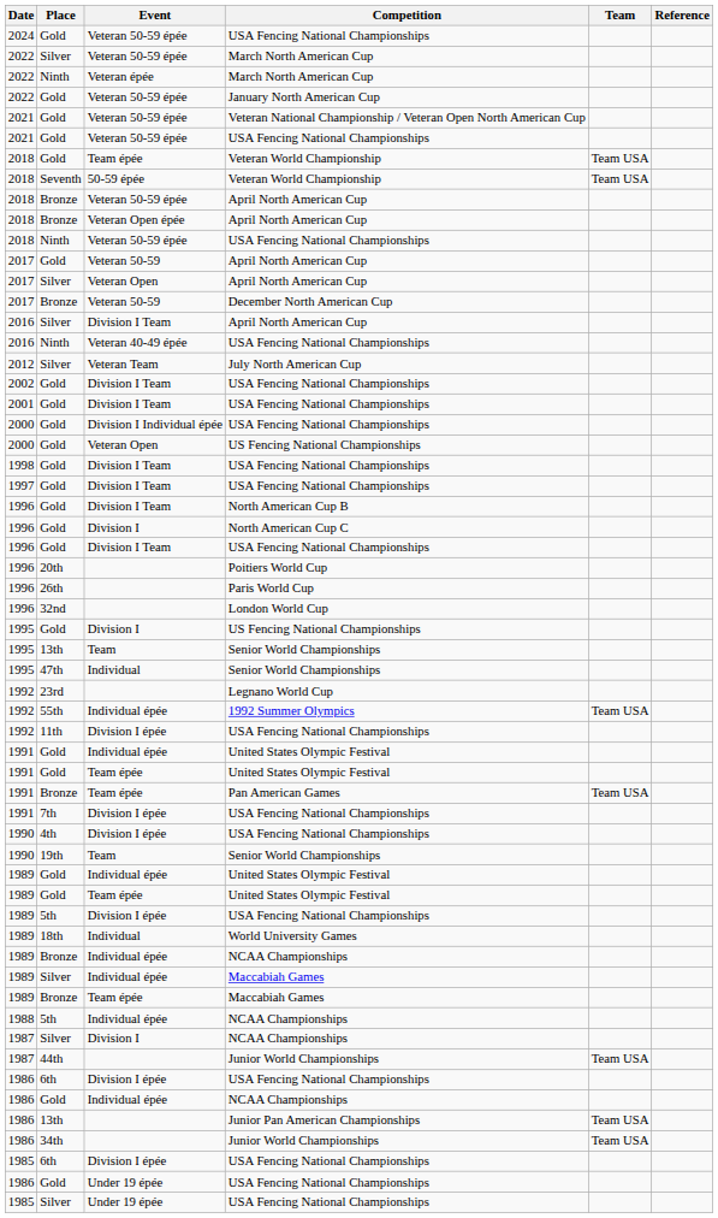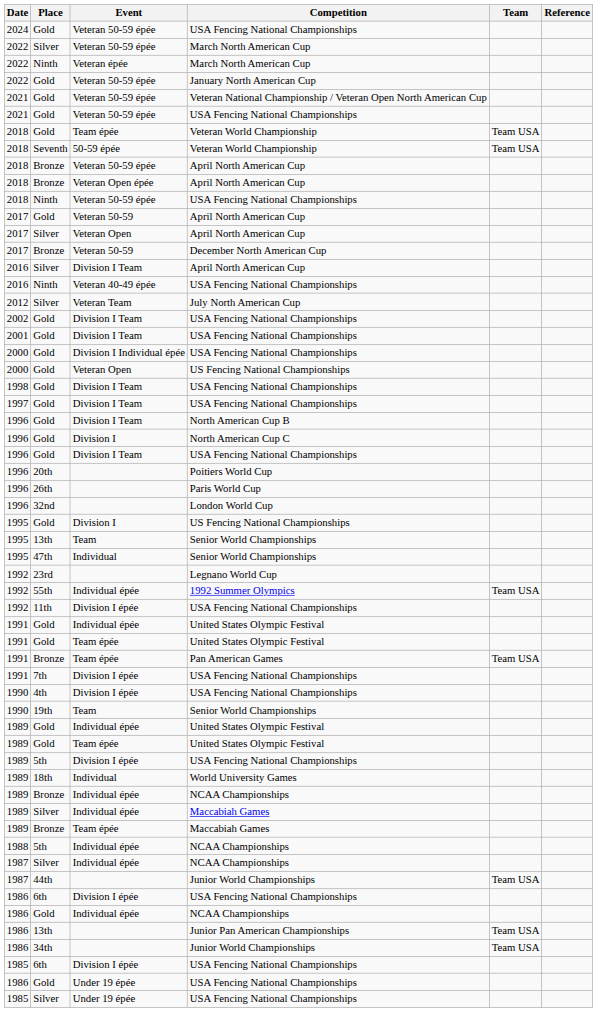 <table class="sortable wikitable">
 <tr>
 <th>Date</th>
 <th>Place</th>
 <th>Event</th>
 <th>Competition</th>
 <th>Team</th>
 <th>Reference</th>
 </tr>
 <tr>
 <td>2024</td>
 <td>Gold</td>
 <td>Veteran 50-59 épée</td>
 <td>USA Fencing National Championships</td>
 <td></td>
 <td></td>
 </tr>
 <tr>
 <td>2022</td>
 <td>Silver</td>
 <td>Veteran 50-59 épée</td>
 <td>March North American Cup</td>
 <td></td>
 <td></td>
 </tr>
 <tr>
 <td>2022</td>
 <td>Ninth</td>
 <td>Veteran épée</td>
 <td>March North American Cup</td>
 <td></td>
 <td></td>
 </tr>
 <tr>
 <td>2022</td>
 <td>Gold</td>
 <td>Veteran 50-59 épée</td>
 <td>January North American Cup</td>
 <td></td>
 <td></td>
 </tr>
 <tr>
 <td>2021</td>
 <td>Gold</td>
 <td>Veteran 50-59 épée</td>
 <td>Veteran National Championship / Veteran Open North American Cup</td>
 <td></td>
 <td></td>
 </tr>
 <tr>
 <td>2021</td>
 <td>Gold</td>
 <td>Veteran 50-59 épée</td>
 <td>USA Fencing National Championships</td>
 <td></td>
 <td></td>
 </tr>
 <tr>
 <td>2018</td>
 <td>Gold</td>
 <td>Team épée</td>
 <td>Veteran World Championship</td>
 <td>Team USA</td>
 <td></td>
 </tr>
 <tr>
 <td>2018</td>
 <td>Seventh</td>
 <td>50-59 épée</td>
 <td>Veteran World Championship</td>
 <td>Team USA</td>
 <td></td>
 </tr>
 <tr>
 <td>2018</td>
 <td>Bronze</td>
 <td>Veteran 50-59 épée</td>
 <td>April North American Cup</td>
 <td></td>
 <td></td>
 </tr>
 <tr>
 <td>2018</td>
 <td>Bronze</td>
 <td>Veteran Open épée</td>
 <td>April North American Cup</td>
 <td></td>
 <td></td>
 </tr>
 <tr>
 <td>2018</td>
 <td>Ninth</td>
 <td>Veteran 50-59 épée</td>
 <td>USA Fencing National Championships</td>
 <td></td>
 <td></td>
 </tr>
 <tr>
 <td>2017</td>
 <td>Gold</td>
 <td>Veteran 50-59</td>
 <td>April North American Cup</td>
 <td></td>
 <td></td>
 </tr>
 <tr>
 <td>2017</td>
 <td>Silver</td>
 <td>Veteran Open</td>
 <td>April North American Cup</td>
 <td></td>
 <td></td>
 </tr>
 <tr>
 <td>2017</td>
 <td>Bronze</td>
 <td>Veteran 50-59</td>
 <td>December North American Cup</td>
 <td></td>
 <td></td>
 </tr>
 <tr>
 <td>2016</td>
 <td>Silver</td>
 <td>Division I Team</td>
 <td>April North American Cup</td>
 <td></td>
 <td></td>
 </tr>
 <tr>
 <td>2016</td>
 <td>Ninth</td>
 <td>Veteran 40-49 épée</td>
 <td>USA Fencing National Championships</td>
 <td></td>
 <td></td>
 </tr>
 <tr>
 <td>2012</td>
 <td>Silver</td>
 <td>Veteran Team</td>
 <td>July North American Cup</td>
 <td></td>
 <td></td>
 </tr>
 <tr>
 <td>2002</td>
 <td>Gold</td>
 <td>Division I Team</td>
 <td>USA Fencing National Championships</td>
 <td></td>
 <td></td>
 </tr>
 <tr>
 <td>2001</td>
 <td>Gold</td>
 <td>Division I Team</td>
 <td>USA Fencing National Championships</td>
 <td></td>
 <td></td>
 </tr>
 <tr>
 <td>2000</td>
 <td>Gold</td>
 <td>Division I Individual épée</td>
 <td>USA Fencing National Championships</td>
 <td></td>
 <td></td>
 </tr>
 <tr>
 <td>2000</td>
 <td>Gold</td>
 <td>Veteran Open</td>
 <td>US Fencing National Championships</td>
 <td></td>
 <td></td>
 </tr>
 <tr>
 <td>1998</td>
 <td>Gold</td>
 <td>Division I Team</td>
 <td>USA Fencing National Championships</td>
 <td></td>
 <td></td>
 </tr>
 <tr>
 <td>1997</td>
 <td>Gold</td>
 <td>Division I Team</td>
 <td>USA Fencing National Championships</td>
 <td></td>
 <td></td>
 </tr>
 <tr>
 <td>1996</td>
 <td>Gold</td>
 <td>Division I Team</td>
 <td>North American Cup B</td>
 <td></td>
 <td></td>
 </tr>
 <tr>
 <td>1996</td>
 <td>Gold</td>
 <td>Division I</td>
 <td>North American Cup C</td>
 <td></td>
 <td></td>
 </tr>
 <tr>
 <td>1996</td>
 <td>Gold</td>
 <td>Division I Team</td>
 <td>USA Fencing National Championships</td>
 <td></td>
 <td></td>
 </tr>
 <tr>
 <td>1996</td>
 <td>20th</td>
 <td></td>
 <td>Poitiers World Cup</td>
 <td></td>
 <td></td>
 </tr>
 <tr>
 <td>1996</td>
 <td>26th</td>
 <td></td>
 <td>Paris World Cup</td>
 <td></td>
 <td></td>
 </tr>
 <tr>
 <td>1996</td>
 <td>32nd</td>
 <td></td>
 <td>London World Cup</td>
 <td></td>
 <td></td>
 </tr>
 <tr>
 <td>1995</td>
 <td>Gold</td>
 <td>Division I</td>
 <td>US Fencing National Championships</td>
 <td></td>
 <td></td>
 </tr>
 <tr>
 <td>1995</td>
 <td>13th</td>
 <td>Team</td>
 <td>Senior World Championships</td>
 <td></td>
 <td></td>
 </tr>
 <tr>
 <td>1995</td>
 <td>47th</td>
 <td>Individual</td>
 <td>Senior World Championships</td>
 <td></td>
 <td></td>
 </tr>
 <tr>
 <td>1992</td>
 <td>23rd</td>
 <td></td>
 <td>Legnano World Cup</td>
 <td></td>
 <td></td>
 </tr>
 <tr>
 <td>1992</td>
 <td>55th</td>
 <td>Individual épée</td>
 <td><a href='#'>1992 Summer Olympics</a></td>
 <td>Team USA</td>
 <td></td>
 </tr>
 <tr>
 <td>1992</td>
 <td>11th</td>
 <td>Division I épée</td>
 <td>USA Fencing National Championships</td>
 <td></td>
 <td></td>
 </tr>
 <tr>
 <td>1991</td>
 <td>Gold</td>
 <td>Individual épée</td>
 <td>United States Olympic Festival</td>
 <td></td>
 <td></td>
 </tr>
 <tr>
 <td>1991</td>
 <td>Gold</td>
 <td>Team épée</td>
 <td>United States Olympic Festival</td>
 <td></td>
 <td></td>
 </tr>
 <tr>
 <td>1991</td>
 <td>Bronze</td>
 <td>Team épée</td>
 <td>Pan American Games</td>
 <td>Team USA</td>
 <td></td>
 </tr>
 <tr>
 <td>1991</td>
 <td>7th</td>
 <td>Division I épée</td>
 <td>USA Fencing National Championships</td>
 <td></td>
 <td></td>
 </tr>
 <tr>
 <td>1990</td>
 <td>4th</td>
 <td>Division I épée</td>
 <td>USA Fencing National Championships</td>
 <td></td>
 <td></td>
 </tr>
 <tr>
 <td>1990</td>
 <td>19th</td>
 <td>Team</td>
 <td>Senior World Championships</td>
 <td></td>
 <td></td>
 </tr>
 <tr>
 <td>1989</td>
 <td>Gold</td>
 <td>Individual épée</td>
 <td>United States Olympic Festival</td>
 <td></td>
 <td></td>
 </tr>
 <tr>
 <td>1989</td>
 <td>Gold</td>
 <td>Team épée</td>
 <td>United States Olympic Festival</td>
 <td></td>
 <td></td>
 </tr>
 <tr>
 <td>1989</td>
 <td>5th</td>
 <td>Division I épée</td>
 <td>USA Fencing National Championships</td>
 <td></td>
 <td></td>
 </tr>
 <tr>
 <td>1989</td>
 <td>18th</td>
 <td>Individual</td>
 <td>World University Games</td>
 <td></td>
 <td></td>
 </tr>
 <tr>
 <td>1989</td>
 <td>Bronze</td>
 <td>Individual épée</td>
 <td>NCAA Championships</td>
 <td></td>
 <td></td>
 </tr>
 <tr>
 <td>1989</td>
 <td>Silver</td>
 <td>Individual épée</td>
 <td><a href='#'>Maccabiah Games</a></td>
 <td></td>
 <td></td>
 </tr>
 <tr>
 <td>1989</td>
 <td>Bronze</td>
 <td>Team épée</td>
 <td>Maccabiah Games</td>
 <td></td>
 <td></td>
 </tr>
 <tr>
 <td>1988</td>
 <td>5th</td>
 <td>Individual épée</td>
 <td>NCAA Championships</td>
 <td></td>
 <td></td>
 </tr>
 <tr>
 <td>1987</td>
 <td>Silver</td>
-<td>Division I</td>
+<td>Individual épée</td>
 <td>NCAA Championships</td>
 <td></td>
 <td></td>
 </tr>
 <tr>
 <td>1987</td>
 <td>44th</td>
 <td></td>
 <td>Junior World Championships</td>
 <td>Team USA</td>
 <td></td>
 </tr>
 <tr>
 <td>1986</td>
 <td>6th</td>
 <td>Division I épée</td>
 <td>USA Fencing National Championships</td>
 <td></td>
 <td></td>
 </tr>
 <tr>
 <td>1986</td>
 <td>Gold</td>
 <td>Individual épée</td>
 <td>NCAA Championships</td>
 <td></td>
 <td></td>
 </tr>
 <tr>
 <td>1986</td>
 <td>13th</td>
 <td></td>
 <td>Junior Pan American Championships</td>
 <td>Team USA</td>
 <td></td>
 </tr>
 <tr>
 <td>1986</td>
 <td>34th</td>
 <td></td>
 <td>Junior World Championships</td>
 <td>Team USA</td>
 <td></td>
 </tr>
 <tr>
 <td>1985</td>
 <td>6th</td>
 <td>Division I épée</td>
 <td>USA Fencing National Championships</td>
 <td></td>
 <td></td>
 </tr>
 <tr>
 <td>1986</td>
 <td>Gold</td>
 <td>Under 19 épée</td>
 <td>USA Fencing National Championships</td>
 <td></td>
 <td></td>
 </tr>
 <tr>
 <td>1985</td>
 <td>Silver</td>
 <td>Under 19 épée</td>
 <td>USA Fencing National Championships</td>
 <td></td>
 <td></td>
 </tr>
 </table>
